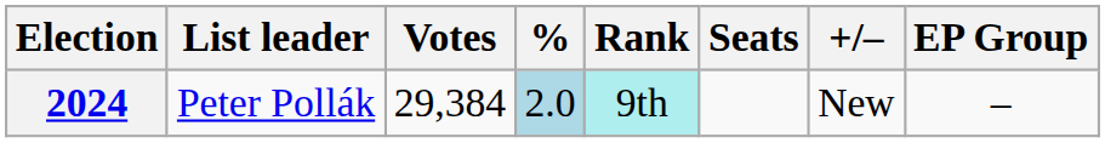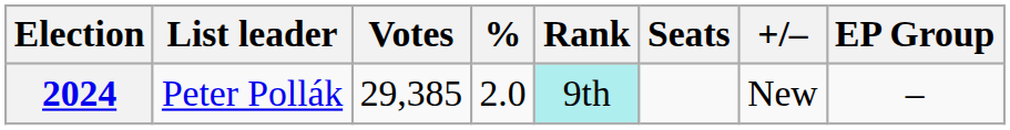 <table class="wikitable" style="text-align:center">
 <tr>
 <th>Election</th>
 <th>List leader</th>
 <th>Votes</th>
 <th>%</th>
 <th>Rank</th>
 <th>Seats</th>
 <th>+/–</th>
 <th>EP Group</th>
 </tr>
 <tr>
 <th><a href='#'>2024</a></th>
 <td><a href='#'>Peter Pollák</a></td>
-<td>29,384</td>
-<td style="background: lightblue;">2.0</td>
+<td>29,385</td>
+<td>2.0</td>
 <td style="background: paleturquoise;">9th</td>
 <td></td>
 <td>New</td>
 <td>–</td>
 </tr>
 </table>
